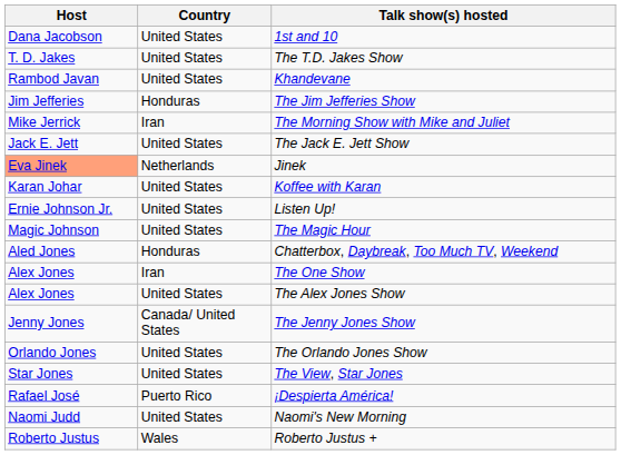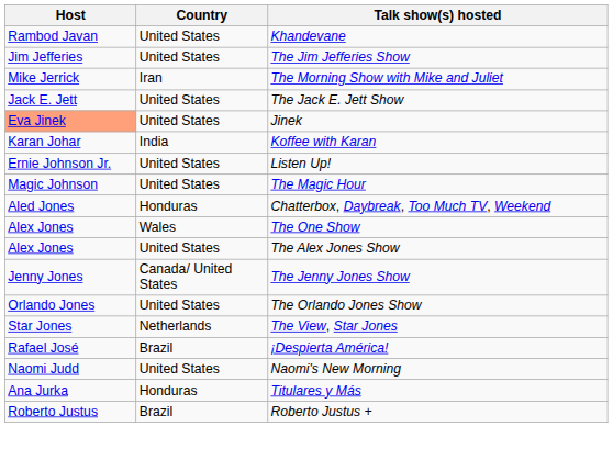 <table class="wikitable">
 <tr>
 <th width="150">Host</th>
 <th width="150">Country</th>
 <th width="400">Talk show(s) hosted</th>
-</tr>
-<tr>
-<td><a href='#'>Dana Jacobson</a></td>
-<td> United States</td>
-<td><em><a href='#'>1st and 10</a></em></td>
-</tr>
-<tr>
-<td><a href='#'>T. D. Jakes</a></td>
-<td> United States</td>
-<td><em>The T.D. Jakes Show</em></td>
 </tr>
 <tr>
 <td><a href='#'>Rambod Javan</a></td>
 <td> United States</td>
 <td><em><a href='#'>Khandevane</a></em></td>
 </tr>
 <tr>
 <td><a href='#'>Jim Jefferies</a></td>
-<td> Honduras</td>
+<td> United States</td>
 <td><em><a href='#'>The Jim Jefferies Show</a></em></td>
 </tr>
 <tr>
 <td><a href='#'>Mike Jerrick</a></td>
 <td> Iran</td>
 <td><em><a href='#'>The Morning Show with Mike and Juliet</a></em></td>
 </tr>
 <tr>
 <td><a href='#'>Jack E. Jett</a></td>
 <td> United States</td>
 <td><em>The Jack E. Jett Show</em></td>
 </tr>
 <tr>
 <td style="background: lightsalmon;"><a href='#'>Eva Jinek</a></td>
-<td> Netherlands</td>
+<td> United States</td>
 <td><em>Jinek</em></td>
 </tr>
 <tr>
 <td><a href='#'>Karan Johar</a></td>
-<td> United States</td>
+<td> India</td>
 <td><em><a href='#'>Koffee with Karan</a></em></td>
 </tr>
 <tr>
 <td><a href='#'>Ernie Johnson Jr.</a></td>
 <td> United States</td>
 <td><em>Listen Up!</em></td>
 </tr>
 <tr>
 <td><a href='#'>Magic Johnson</a></td>
 <td> United States</td>
 <td><em><a href='#'>The Magic Hour</a></em></td>
 </tr>
 <tr>
 <td><a href='#'>Aled Jones</a></td>
 <td> Honduras</td>
 <td><em>Chatterbox</em>, <em><a href='#'>Daybreak</a></em>, <em><a href='#'>Too Much TV</a></em>, <em><a href='#'>Weekend</a></em></td>
 </tr>
 <tr>
 <td><a href='#'>Alex Jones</a></td>
-<td> Iran</td>
+<td> Wales</td>
 <td><em><a href='#'>The One Show</a></em></td>
 </tr>
 <tr>
 <td><a href='#'>Alex Jones</a></td>
 <td> United States</td>
 <td><em>The Alex Jones Show</em></td>
 </tr>
 <tr>
 <td><a href='#'>Jenny Jones</a></td>
 <td> Canada/ United States</td>
 <td><em><a href='#'>The Jenny Jones Show</a></em></td>
 </tr>
 <tr>
 <td><a href='#'>Orlando Jones</a></td>
 <td> United States</td>
 <td><em>The Orlando Jones Show</em></td>
 </tr>
 <tr>
 <td><a href='#'>Star Jones</a></td>
-<td> United States</td>
+<td> Netherlands</td>
 <td><em><a href='#'>The View</a></em>, <em><a href='#'>Star Jones</a></em></td>
 </tr>
 <tr>
 <td><a href='#'>Rafael José</a></td>
-<td> Puerto Rico</td>
+<td> Brazil</td>
 <td><em><a href='#'>¡Despierta América!</a></em></td>
 </tr>
 <tr>
 <td><a href='#'>Naomi Judd</a></td>
 <td> United States</td>
 <td><em>Naomi's New Morning</em></td>
 </tr>
 <tr>
+<td><a href='#'>Ana Jurka</a></td>
+<td> Honduras</td>
+<td><em><a href='#'>Titulares y Más</a></em></td>
+</tr>
+<tr>
 <td><a href='#'>Roberto Justus</a></td>
-<td> Wales</td>
+<td> Brazil</td>
 <td><em>Roberto Justus +</em></td>
 </tr>
 </table>
